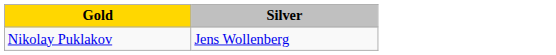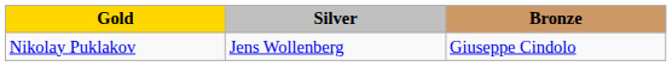 <table class="wikitable" style="text-align:left">
 <tr align="center">
 <td width=200 bgcolor=gold><strong>Gold</strong></td>
 <td width=200 bgcolor=silver><strong>Silver</strong></td>
+<td width=200 bgcolor=CC9966><strong>Bronze</strong></td>
 </tr>
 <tr>
 <td><a href='#'>Nikolay Puklakov</a><br><em></em></td>
 <td><a href='#'>Jens Wollenberg</a><br><em></em></td>
+<td><a href='#'>Giuseppe Cindolo</a><br><em></em></td>
 </tr>
 </table>
